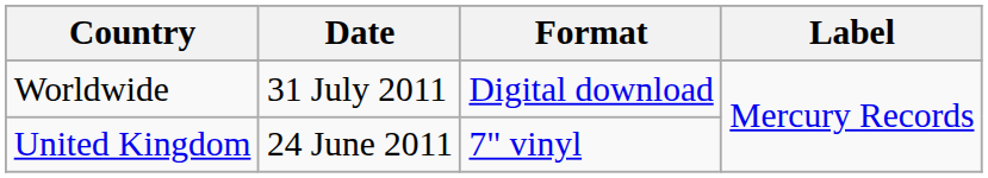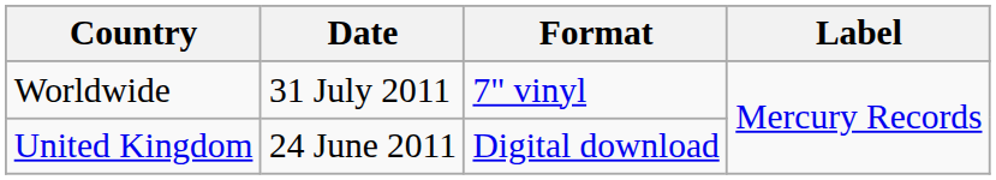 <table class="wikitable">
 <tr>
 <th>Country</th>
 <th>Date</th>
 <th>Format</th>
 <th>Label</th>
 </tr>
 <tr>
 <td>Worldwide</td>
 <td>31 July 2011</td>
-<td><a href='#'>Digital download</a></td>
+<td><a href='#'>7" vinyl</a></td>
 <td rowspan="2"><a href='#'>Mercury Records</a></td>
 </tr>
 <tr>
 <td><a href='#'>United Kingdom</a></td>
 <td>24 June 2011</td>
-<td><a href='#'>7" vinyl</a></td>
+<td><a href='#'>Digital download</a></td>
 </tr>
 </table>
